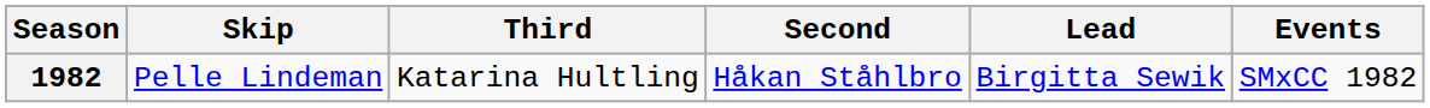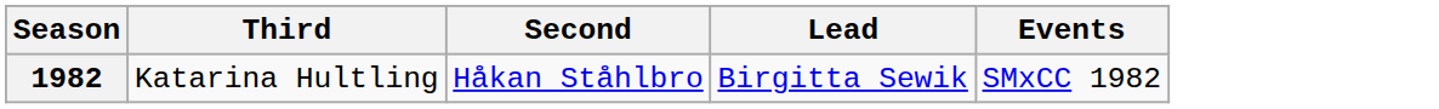 <table class="wikitable">
 <tr>
 <th scope="col">Season</th>
-<th scope="col">Skip</th>
 <th scope="col">Third</th>
 <th scope="col">Second</th>
 <th scope="col">Lead</th>
 <th scope="col">Events</th>
 </tr>
 <tr>
 <th scope="row">1982</th>
-<td><a href='#'>Pelle Lindeman</a></td>
 <td>Katarina Hultling</td>
 <td><a href='#'>Håkan Ståhlbro</a></td>
 <td><a href='#'>Birgitta Sewik</a></td>
 <td><a href='#'>SMxCC</a> 1982 </td>
 </tr>
 </table>
